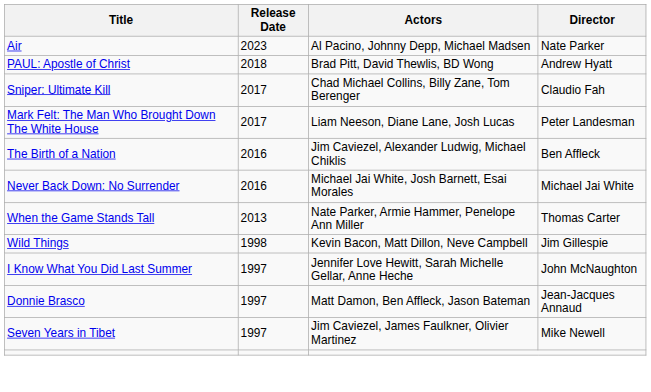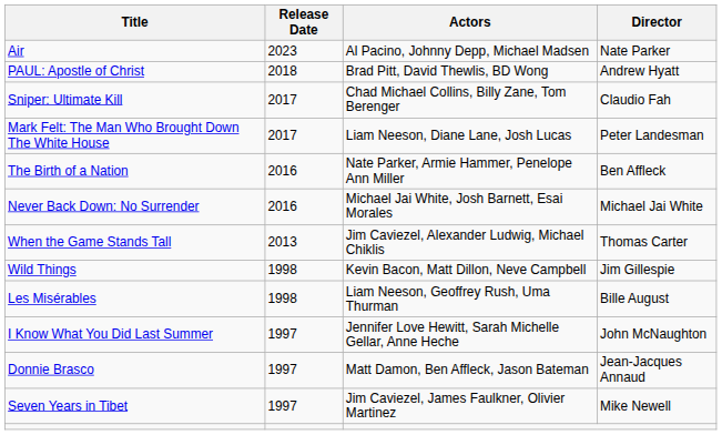 <table class="wikitable">
 <tr>
 <th>Title</th>
 <th>Release Date</th>
 <th>Actors</th>
 <th>Director</th>
 </tr>
 <tr>
 <td><a href='#'>Air</a></td>
 <td>2023</td>
 <td>Al Pacino, Johnny Depp, Michael Madsen</td>
 <td>Nate Parker</td>
 </tr>
 <tr>
 <td><a href='#'>PAUL: Apostle of Christ</a></td>
 <td>2018</td>
 <td>Brad Pitt, David Thewlis, BD Wong</td>
 <td>Andrew Hyatt</td>
 </tr>
 <tr>
 <td><a href='#'>Sniper: Ultimate Kill</a></td>
 <td>2017</td>
 <td>Chad Michael Collins, Billy Zane, Tom Berenger</td>
 <td>Claudio Fah</td>
 </tr>
 <tr>
 <td><a href='#'>Mark Felt: The Man Who Brought Down The White House</a></td>
 <td>2017</td>
 <td>Liam Neeson, Diane Lane, Josh Lucas</td>
 <td>Peter Landesman</td>
 </tr>
 <tr>
 <td><a href='#'>The Birth of a Nation</a></td>
 <td>2016</td>
-<td>Jim Caviezel, Alexander Ludwig, Michael Chiklis</td>
+<td>Nate Parker, Armie Hammer, Penelope Ann Miller</td>
 <td>Ben Affleck</td>
 </tr>
 <tr>
 <td><a href='#'>Never Back Down: No Surrender</a></td>
 <td>2016</td>
 <td>Michael Jai White, Josh Barnett, Esai Morales</td>
 <td>Michael Jai White</td>
 </tr>
 <tr>
 <td><a href='#'>When the Game Stands Tall</a></td>
 <td>2013</td>
-<td>Nate Parker, Armie Hammer, Penelope Ann Miller</td>
+<td>Jim Caviezel, Alexander Ludwig, Michael Chiklis</td>
 <td>Thomas Carter</td>
 </tr>
 <tr>
 <td><a href='#'>Wild Things</a></td>
 <td>1998</td>
 <td>Kevin Bacon, Matt Dillon, Neve Campbell</td>
 <td>Jim Gillespie</td>
+</tr>
+<tr>
+<td><a href='#'>Les Misérables</a></td>
+<td>1998</td>
+<td>Liam Neeson, Geoffrey Rush, Uma Thurman</td>
+<td>Bille August</td>
 </tr>
 <tr>
 <td><a href='#'>I Know What You Did Last Summer</a></td>
 <td>1997</td>
 <td>Jennifer Love Hewitt, Sarah Michelle Gellar, Anne Heche</td>
 <td>John McNaughton</td>
 </tr>
 <tr>
 <td><a href='#'>Donnie Brasco</a></td>
 <td>1997</td>
 <td>Matt Damon, Ben Affleck, Jason Bateman</td>
 <td>Jean-Jacques Annaud</td>
 </tr>
 <tr>
 <td><a href='#'>Seven Years in Tibet</a></td>
 <td>1997</td>
 <td>Jim Caviezel, James Faulkner, Olivier Martinez</td>
 <td>Mike Newell</td>
 </tr>
 <tr>
 <td></td>
 <td></td>
 </tr>
 </table>
